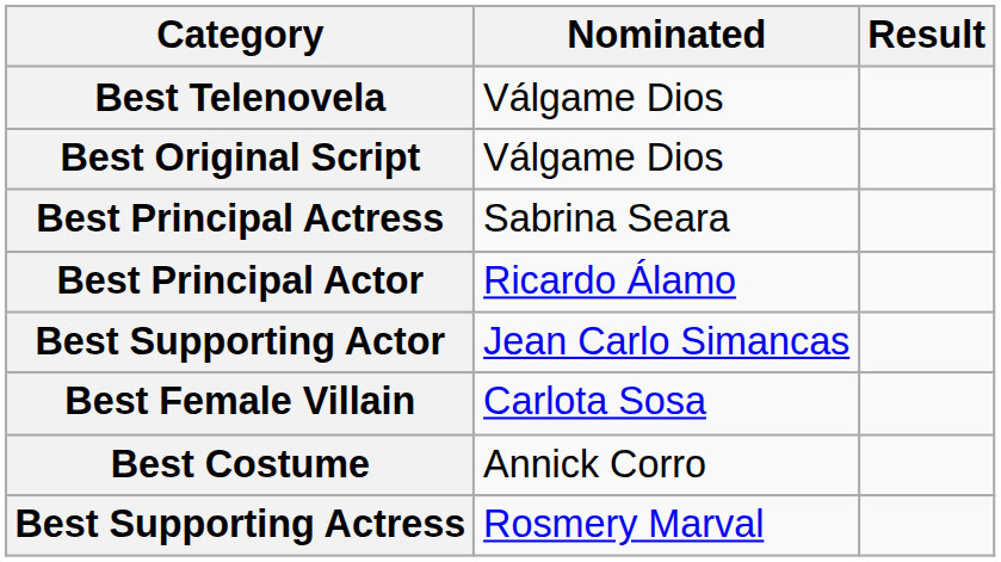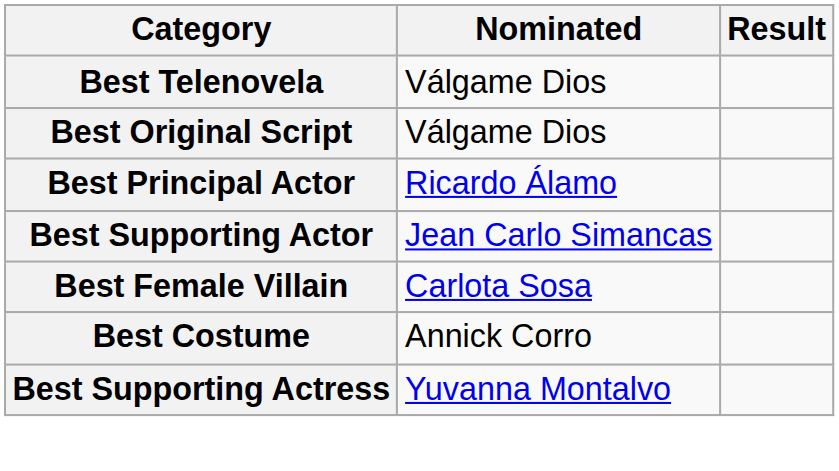 <table class="wikitable">
 <tr>
 <th scope="col">Category</th>
 <th scope="col">Nominated</th>
 <th scope="col">Result</th>
 </tr>
 <tr>
 <th scope="row">Best Telenovela</th>
 <td>Válgame Dios</td>
 <td></td>
 </tr>
 <tr>
 <th scope="row">Best Original Script</th>
 <td>Válgame Dios</td>
-<td></td>
-</tr>
-<tr>
-<th scope="row">Best Principal Actress</th>
-<td>Sabrina Seara</td>
 <td></td>
 </tr>
 <tr>
 <th scope="row">Best Principal Actor</th>
 <td><a href='#'>Ricardo Álamo</a></td>
 <td></td>
 </tr>
 <tr>
 <th scope="row">Best Supporting Actor</th>
 <td><a href='#'>Jean Carlo Simancas</a></td>
 <td></td>
 </tr>
 <tr>
 <th scope="row">Best Female Villain</th>
 <td><a href='#'>Carlota Sosa</a></td>
 <td></td>
 </tr>
 <tr>
 <th scope="row">Best Costume</th>
 <td>Annick Corro</td>
 <td></td>
 </tr>
 <tr>
 <th scope="row">Best Supporting Actress</th>
-<td><a href='#'>Rosmery Marval</a></td>
+<td><a href='#'>Yuvanna Montalvo</a></td>
 <td></td>
 </tr>
 </table>
